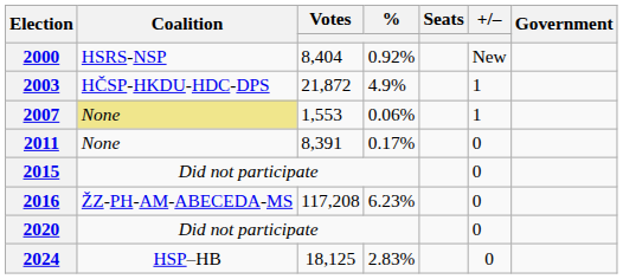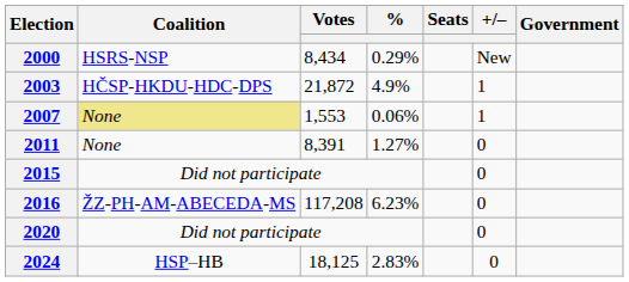 <table class="wikitable">
 <tr>
 <th rowspan=2>Election</th>
 <th rowspan=2>Coalition</th>
 <th>Votes</th>
 <th>%</th>
 <th>Seats</th>
 <th>+/–</th>
 <th rowspan=2>Government</th>
 </tr>
 <tr>
 <th colspan=2></th>
 <th colspan=2></th>
 </tr>
 <tr>
 <th><a href='#'>2000</a></th>
 <td><a href='#'>HSRS</a>-<a href='#'>NSP</a></td>
-<td>8,404</td>
-<td>0.92%</td>
+<td>8,434</td>
+<td>0.29%</td>
 <td></td>
 <td>New</td>
 <td></td>
 </tr>
 <tr>
 <th><a href='#'>2003</a></th>
 <td><a href='#'>HČSP</a>-<a href='#'>HKDU</a>-<a href='#'>HDC</a>-<a href='#'>DPS</a></td>
 <td>21,872</td>
 <td>4.9%</td>
 <td></td>
 <td> 1</td>
 <td></td>
 </tr>
 <tr>
 <th><a href='#'>2007</a></th>
 <td style="background: khaki;"><em>None</em></td>
 <td>1,553</td>
 <td>0.06%</td>
 <td></td>
 <td> 1</td>
 <td></td>
 </tr>
 <tr>
 <th><a href='#'>2011</a></th>
 <td><em>None</em></td>
 <td>8,391</td>
-<td>0.17%</td>
+<td>1.27%</td>
 <td></td>
 <td> 0</td>
 <td></td>
 </tr>
 <tr>
 <th><a href='#'>2015</a></th>
 <td colspan=3 align=center><em>Did not participate</em></td>
 <td></td>
 <td> 0</td>
 <td></td>
 </tr>
 <tr>
 <th><a href='#'>2016</a></th>
 <td><a href='#'>ŽZ</a>-<a href='#'>PH</a>-<a href='#'>AM</a>-<a href='#'>ABECEDA</a>-<a href='#'>MS</a></td>
 <td>117,208</td>
 <td>6.23%</td>
 <td></td>
 <td> 0</td>
 <td></td>
 </tr>
 <tr>
 <th><a href='#'>2020</a></th>
 <td colspan=3 align=center><em>Did not participate</em></td>
 <td></td>
 <td> 0</td>
 <td></td>
 </tr>
 <tr>
 <th><a href='#'>2024</a></th>
 <td align=center><a href='#'>HSP</a>–HB</td>
 <td align=center>18,125</td>
 <td align=center>2.83%</td>
 <td style="text-align:center;"></td>
 <td align=center> 0</td>
 <td></td>
 </tr>
 </table>
